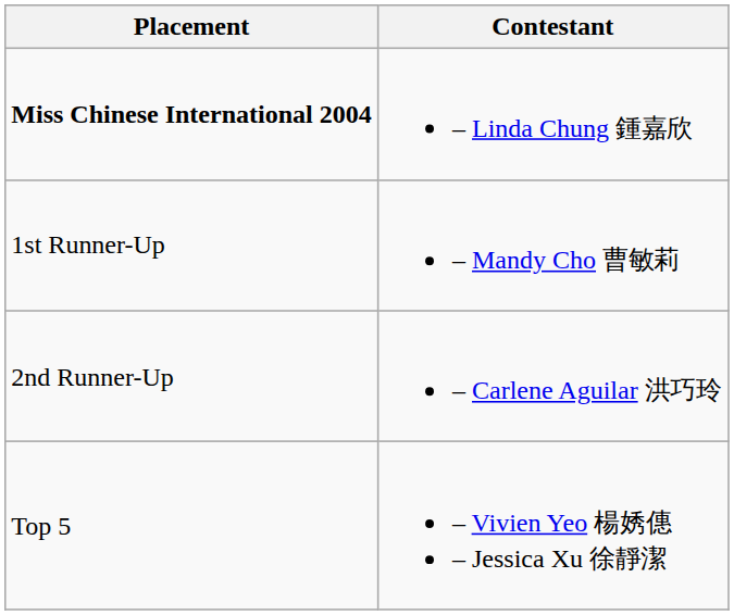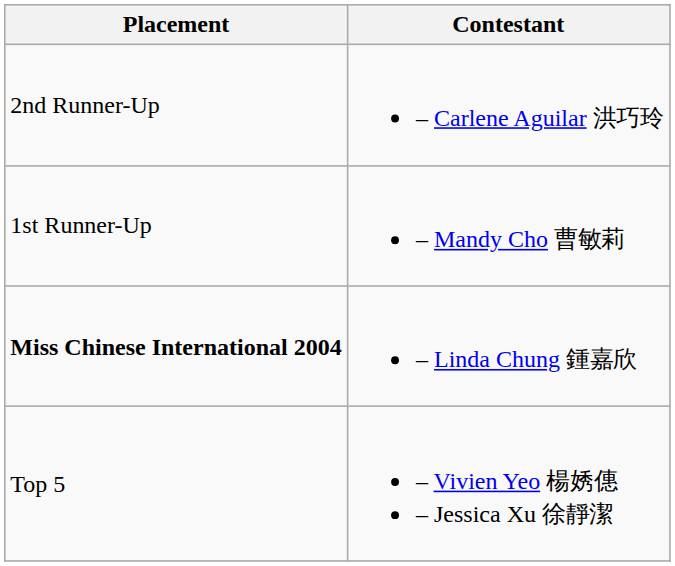 <table class="wikitable sortable" style="font-size: 95%;">
 <tr>
 <th>Placement</th>
 <th>Contestant</th>
 </tr>
 <tr>
-<td><strong>Miss Chinese International 2004</strong></td>
-<td><br><ul><li> – <a href='#'>Linda Chung</a> 鍾嘉欣</li></ul></td>
+<td>2nd Runner-Up</td>
+<td><br><ul><li> – <a href='#'>Carlene Aguilar</a> 洪巧玲</li></ul></td>
 </tr>
 <tr>
 <td>1st Runner-Up</td>
 <td><br><ul><li> – <a href='#'>Mandy Cho</a> 曹敏莉</li></ul></td>
 </tr>
 <tr>
-<td>2nd Runner-Up</td>
-<td><br><ul><li> – <a href='#'>Carlene Aguilar</a> 洪巧玲</li></ul></td>
+<td><strong>Miss Chinese International 2004</strong></td>
+<td><br><ul><li> – <a href='#'>Linda Chung</a> 鍾嘉欣</li></ul></td>
 </tr>
 <tr>
 <td>Top 5</td>
 <td><br><ul><li> – <a href='#'>Vivien Yeo</a> 楊㛢僡</li><li> – Jessica Xu 徐靜潔</li></ul></td>
 </tr>
 </table>
